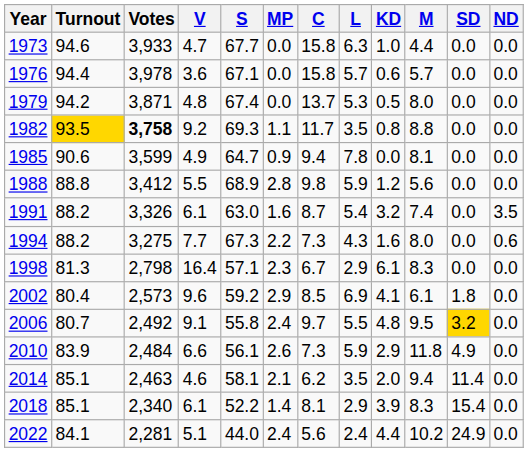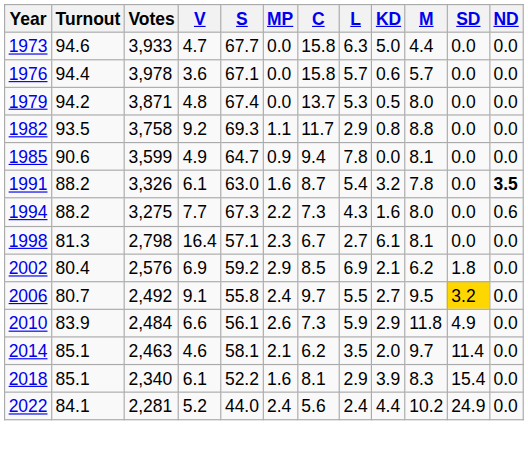 <table class="wikitable sortable" style="font-size: 95%;">
 <tr>
 <th>Year</th>
 <th>Turnout</th>
 <th>Votes</th>
 <th><a href='#'>V</a></th>
 <th><a href='#'>S</a></th>
 <th><a href='#'>MP</a></th>
 <th><a href='#'>C</a></th>
 <th><a href='#'>L</a></th>
 <th><a href='#'>KD</a></th>
 <th><a href='#'>M</a></th>
 <th><a href='#'>SD</a></th>
 <th><a href='#'>ND</a></th>
 </tr>
 <tr>
 <td><a href='#'>1973</a></td>
 <td>94.6</td>
 <td>3,933</td>
 <td>4.7</td>
 <td>67.7</td>
 <td>0.0</td>
 <td>15.8</td>
 <td>6.3</td>
-<td>1.0</td>
+<td>5.0</td>
 <td>4.4</td>
 <td>0.0</td>
 <td>0.0</td>
 </tr>
 <tr>
 <td><a href='#'>1976</a></td>
 <td>94.4</td>
 <td>3,978</td>
 <td>3.6</td>
 <td>67.1</td>
 <td>0.0</td>
 <td>15.8</td>
 <td>5.7</td>
 <td>0.6</td>
 <td>5.7</td>
 <td>0.0</td>
 <td>0.0</td>
 </tr>
 <tr>
 <td><a href='#'>1979</a></td>
 <td>94.2</td>
 <td>3,871</td>
 <td>4.8</td>
 <td>67.4</td>
 <td>0.0</td>
 <td>13.7</td>
 <td>5.3</td>
 <td>0.5</td>
 <td>8.0</td>
 <td>0.0</td>
 <td>0.0</td>
 </tr>
 <tr>
 <td><a href='#'>1982</a></td>
-<td style="background: gold;">93.5</td>
-<td><strong>3,758</strong></td>
+<td>93.5</td>
+<td>3,758</td>
 <td>9.2</td>
 <td>69.3</td>
 <td>1.1</td>
 <td>11.7</td>
-<td>3.5</td>
+<td>2.9</td>
 <td>0.8</td>
 <td>8.8</td>
 <td>0.0</td>
 <td>0.0</td>
 </tr>
 <tr>
 <td><a href='#'>1985</a></td>
 <td>90.6</td>
 <td>3,599</td>
 <td>4.9</td>
 <td>64.7</td>
 <td>0.9</td>
 <td>9.4</td>
 <td>7.8</td>
 <td>0.0</td>
 <td>8.1</td>
 <td>0.0</td>
 <td>0.0</td>
 </tr>
 <tr>
-<td><a href='#'>1988</a></td>
-<td>88.8</td>
-<td>3,412</td>
-<td>5.5</td>
-<td>68.9</td>
-<td>2.8</td>
-<td>9.8</td>
-<td>5.9</td>
-<td>1.2</td>
-<td>5.6</td>
-<td>0.0</td>
-<td>0.0</td>
-</tr>
-<tr>
 <td><a href='#'>1991</a></td>
 <td>88.2</td>
 <td>3,326</td>
 <td>6.1</td>
 <td>63.0</td>
 <td>1.6</td>
 <td>8.7</td>
 <td>5.4</td>
 <td>3.2</td>
-<td>7.4</td>
+<td>7.8</td>
 <td>0.0</td>
-<td>3.5</td>
+<td><strong>3.5</strong></td>
 </tr>
 <tr>
 <td><a href='#'>1994</a></td>
 <td>88.2</td>
 <td>3,275</td>
 <td>7.7</td>
 <td>67.3</td>
 <td>2.2</td>
 <td>7.3</td>
 <td>4.3</td>
 <td>1.6</td>
 <td>8.0</td>
 <td>0.0</td>
 <td>0.6</td>
 </tr>
 <tr>
 <td><a href='#'>1998</a></td>
 <td>81.3</td>
 <td>2,798</td>
 <td>16.4</td>
 <td>57.1</td>
 <td>2.3</td>
 <td>6.7</td>
-<td>2.9</td>
+<td>2.7</td>
 <td>6.1</td>
-<td>8.3</td>
+<td>8.1</td>
 <td>0.0</td>
 <td>0.0</td>
 </tr>
 <tr>
 <td><a href='#'>2002</a></td>
 <td>80.4</td>
-<td>2,573</td>
-<td>9.6</td>
+<td>2,576</td>
+<td>6.9</td>
 <td>59.2</td>
 <td>2.9</td>
 <td>8.5</td>
 <td>6.9</td>
-<td>4.1</td>
-<td>6.1</td>
+<td>2.1</td>
+<td>6.2</td>
 <td>1.8</td>
 <td>0.0</td>
 </tr>
 <tr>
 <td><a href='#'>2006</a></td>
 <td>80.7</td>
 <td>2,492</td>
 <td>9.1</td>
 <td>55.8</td>
 <td>2.4</td>
 <td>9.7</td>
 <td>5.5</td>
-<td>4.8</td>
+<td>2.7</td>
 <td>9.5</td>
 <td style="background: gold;">3.2</td>
 <td>0.0</td>
 </tr>
 <tr>
 <td><a href='#'>2010</a></td>
 <td>83.9</td>
 <td>2,484</td>
 <td>6.6</td>
 <td>56.1</td>
 <td>2.6</td>
 <td>7.3</td>
 <td>5.9</td>
 <td>2.9</td>
 <td>11.8</td>
 <td>4.9</td>
 <td>0.0</td>
 </tr>
 <tr>
 <td><a href='#'>2014</a></td>
 <td>85.1</td>
 <td>2,463</td>
 <td>4.6</td>
 <td>58.1</td>
 <td>2.1</td>
 <td>6.2</td>
 <td>3.5</td>
 <td>2.0</td>
-<td>9.4</td>
+<td>9.7</td>
 <td>11.4</td>
 <td>0.0</td>
 </tr>
 <tr>
 <td><a href='#'>2018</a></td>
 <td>85.1</td>
 <td>2,340</td>
 <td>6.1</td>
 <td>52.2</td>
-<td>1.4</td>
+<td>1.6</td>
 <td>8.1</td>
 <td>2.9</td>
 <td>3.9</td>
 <td>8.3</td>
 <td>15.4</td>
 <td>0.0</td>
 </tr>
 <tr>
 <td><a href='#'>2022</a></td>
 <td>84.1</td>
 <td>2,281</td>
-<td>5.1</td>
+<td>5.2</td>
 <td>44.0</td>
 <td>2.4</td>
 <td>5.6</td>
 <td>2.4</td>
 <td>4.4</td>
 <td>10.2</td>
 <td>24.9</td>
 <td>0.0</td>
 </tr>
 </table>
